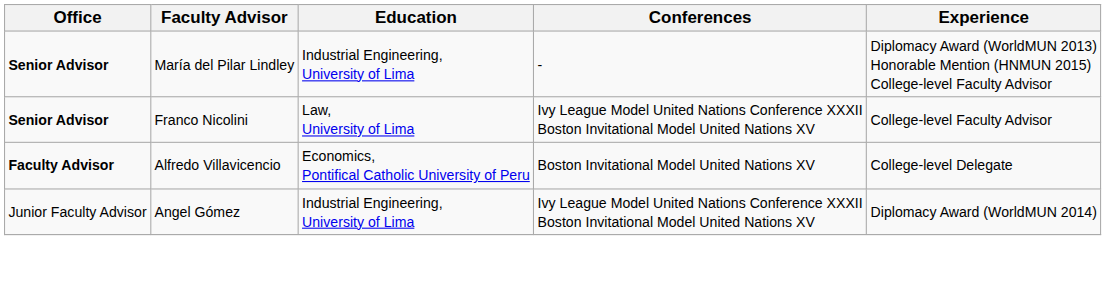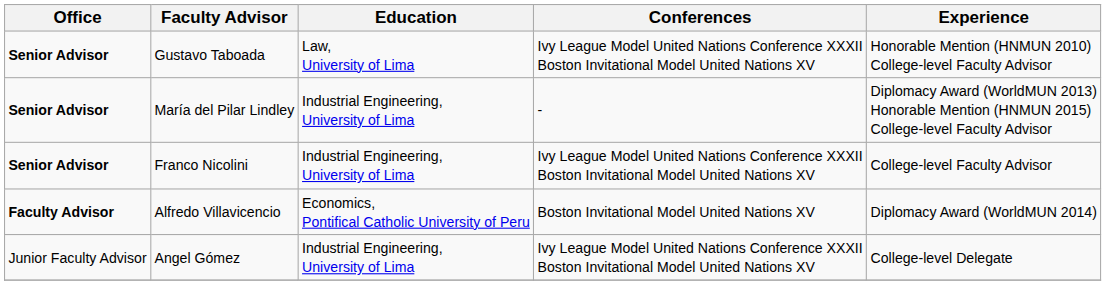 <table class="wikitable sortable" style="text-align:left">
 <tr>
 <th>Office</th>
 <th>Faculty Advisor</th>
 <th>Education</th>
 <th>Conferences</th>
 <th>Experience</th>
+</tr>
+<tr>
+<td><small><strong>Senior Advisor</strong></small></td>
+<td><small>Gustavo Taboada</small></td>
+<td><small>Law,<br>  <a href='#'>University of Lima</a></small></td>
+<td><small>Ivy League Model United Nations Conference XXXII<br>Boston Invitational Model United Nations XV</small></td>
+<td><small>Honorable Mention (HNMUN 2010)<br>College-level Faculty Advisor</small></td>
 </tr>
 <tr>
 <td><small><strong>Senior Advisor</strong></small></td>
 <td><small>María del Pilar Lindley</small></td>
 <td><small>Industrial Engineering,<br>  <a href='#'>University of Lima</a></small></td>
 <td><small>-</small></td>
 <td><small>Diplomacy Award (WorldMUN 2013)<br>Honorable Mention (HNMUN 2015)<br>College-level Faculty Advisor</small></td>
 </tr>
 <tr>
 <td><small><strong>Senior Advisor</strong></small></td>
 <td><small>Franco Nicolini</small></td>
-<td><small>Law,<br>  <a href='#'>University of Lima</a></small></td>
+<td><small>Industrial Engineering,<br>  <a href='#'>University of Lima</a></small></td>
 <td><small>Ivy League Model United Nations Conference XXXII<br>Boston Invitational Model United Nations XV</small></td>
 <td><small>College-level Faculty Advisor</small></td>
 </tr>
 <tr>
 <td><strong><small>Faculty Advisor</small></strong></td>
 <td><small>Alfredo Villavicencio</small></td>
 <td><small>Economics,<br> <a href='#'>Pontifical Catholic University of Peru</a></small></td>
 <td><small>Boston Invitational Model United Nations XV</small></td>
-<td><small>College-level Delegate</small></td>
+<td><small>Diplomacy Award (WorldMUN 2014)</small></td>
 </tr>
 <tr>
 <td><small>Junior Faculty Advisor</small></td>
 <td><small>Angel Gómez</small></td>
 <td><small>Industrial Engineering,<br>  <a href='#'>University of Lima</a></small></td>
 <td><small>Ivy League Model United Nations Conference XXXII<br>Boston Invitational Model United Nations XV</small></td>
-<td><small>Diplomacy Award (WorldMUN 2014)</small></td>
+<td><small>College-level Delegate</small></td>
 </tr>
 <tr>
 </tr>
 </table>
